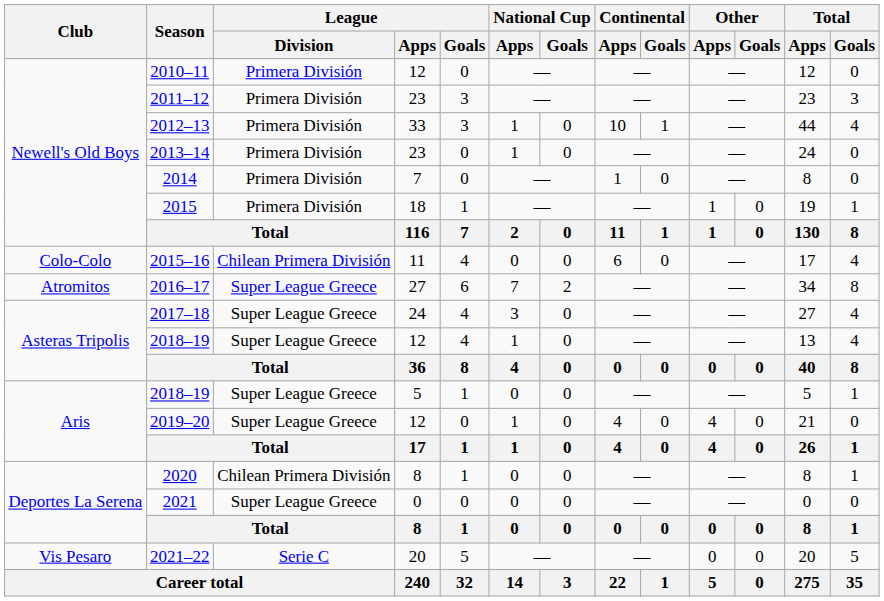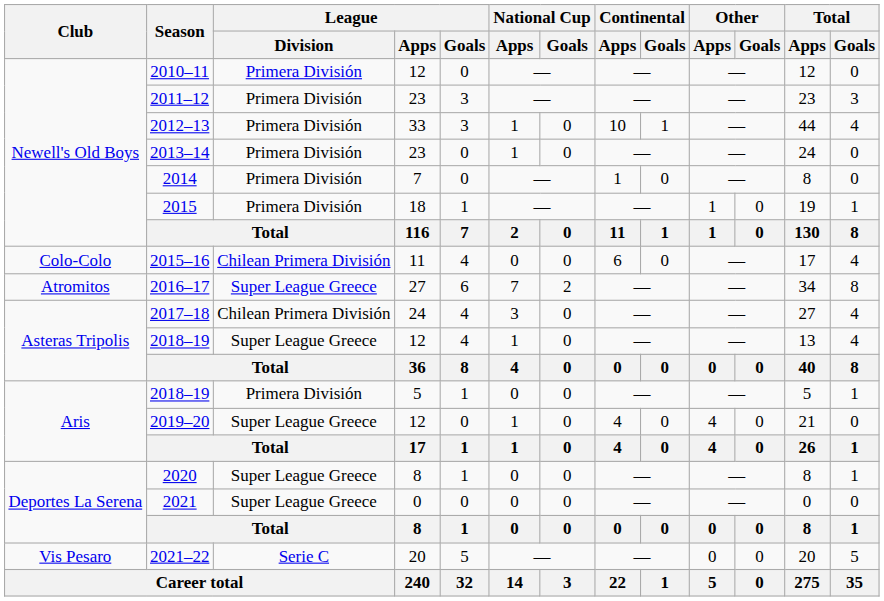 <table class="wikitable" style="text-align:center">
 <tr>
 <th rowspan="2">Club</th>
 <th rowspan="2">Season</th>
 <th colspan="3">League</th>
 <th colspan="2">National Cup</th>
 <th colspan="2">Continental</th>
 <th colspan="2">Other</th>
 <th colspan="2">Total</th>
 </tr>
 <tr>
 <th>Division</th>
 <th>Apps</th>
 <th>Goals</th>
 <th>Apps</th>
 <th>Goals</th>
 <th>Apps</th>
 <th>Goals</th>
 <th>Apps</th>
 <th>Goals</th>
 <th>Apps</th>
 <th>Goals</th>
 </tr>
 <tr>
 <td rowspan="7"><a href='#'>Newell's Old Boys</a></td>
 <td><a href='#'>2010–11</a></td>
 <td><a href='#'>Primera División</a></td>
 <td>12</td>
 <td>0</td>
 <td colspan="2">—</td>
 <td colspan="2">—</td>
 <td colspan="2">—</td>
 <td>12</td>
 <td>0</td>
 </tr>
 <tr>
 <td><a href='#'>2011–12</a></td>
 <td>Primera División</td>
 <td>23</td>
 <td>3</td>
 <td colspan="2">—</td>
 <td colspan="2">—</td>
 <td colspan="2">—</td>
 <td>23</td>
 <td>3</td>
 </tr>
 <tr>
 <td><a href='#'>2012–13</a></td>
 <td>Primera División</td>
 <td>33</td>
 <td>3</td>
 <td>1</td>
 <td>0</td>
 <td>10</td>
 <td>1</td>
 <td colspan="2">—</td>
 <td>44</td>
 <td>4</td>
 </tr>
 <tr>
 <td><a href='#'>2013–14</a></td>
 <td>Primera División</td>
 <td>23</td>
 <td>0</td>
 <td>1</td>
 <td>0</td>
 <td colspan="2">—</td>
 <td colspan="2">—</td>
 <td>24</td>
 <td>0</td>
 </tr>
 <tr>
 <td><a href='#'>2014</a></td>
 <td>Primera División</td>
 <td>7</td>
 <td>0</td>
 <td colspan="2">—</td>
 <td>1</td>
 <td>0</td>
 <td colspan="2">—</td>
 <td>8</td>
 <td>0</td>
 </tr>
 <tr>
 <td><a href='#'>2015</a></td>
 <td>Primera División</td>
 <td>18</td>
 <td>1</td>
 <td colspan="2">—</td>
 <td colspan="2">—</td>
 <td>1</td>
 <td>0</td>
 <td>19</td>
 <td>1</td>
 </tr>
 <tr>
 <th colspan="2">Total</th>
 <th>116</th>
 <th>7</th>
 <th>2</th>
 <th>0</th>
 <th>11</th>
 <th>1</th>
 <th>1</th>
 <th>0</th>
 <th>130</th>
 <th>8</th>
 </tr>
 <tr>
 <td><a href='#'>Colo-Colo</a></td>
 <td><a href='#'>2015–16</a></td>
 <td><a href='#'>Chilean Primera División</a></td>
 <td>11</td>
 <td>4</td>
 <td>0</td>
 <td>0</td>
 <td>6</td>
 <td>0</td>
 <td colspan="2">—</td>
 <td>17</td>
 <td>4</td>
 </tr>
 <tr>
 <td><a href='#'>Atromitos</a></td>
 <td><a href='#'>2016–17</a></td>
 <td><a href='#'>Super League Greece</a></td>
 <td>27</td>
 <td>6</td>
 <td>7</td>
 <td>2</td>
 <td colspan="2">—</td>
 <td colspan="2">—</td>
 <td>34</td>
 <td>8</td>
 </tr>
 <tr>
 <td rowspan="3"><a href='#'>Asteras Tripolis</a></td>
 <td><a href='#'>2017–18</a></td>
-<td>Super League Greece</td>
+<td>Chilean Primera División</td>
 <td>24</td>
 <td>4</td>
 <td>3</td>
 <td>0</td>
 <td colspan="2">—</td>
 <td colspan="2">—</td>
 <td>27</td>
 <td>4</td>
 </tr>
 <tr>
 <td><a href='#'>2018–19</a></td>
 <td>Super League Greece</td>
 <td>12</td>
 <td>4</td>
 <td>1</td>
 <td>0</td>
 <td colspan="2">—</td>
 <td colspan="2">—</td>
 <td>13</td>
 <td>4</td>
 </tr>
 <tr>
 <th colspan="2">Total</th>
 <th>36</th>
 <th>8</th>
 <th>4</th>
 <th>0</th>
 <th>0</th>
 <th>0</th>
 <th>0</th>
 <th>0</th>
 <th>40</th>
 <th>8</th>
 </tr>
 <tr>
 <td rowspan="3"><a href='#'>Aris</a></td>
 <td><a href='#'>2018–19</a></td>
-<td>Super League Greece</td>
+<td>Primera División</td>
 <td>5</td>
 <td>1</td>
 <td>0</td>
 <td>0</td>
 <td colspan="2">—</td>
 <td colspan="2">—</td>
 <td>5</td>
 <td>1</td>
 </tr>
 <tr>
 <td><a href='#'>2019–20</a></td>
 <td>Super League Greece</td>
 <td>12</td>
 <td>0</td>
 <td>1</td>
 <td>0</td>
 <td>4</td>
 <td>0</td>
 <td>4</td>
 <td>0</td>
 <td>21</td>
 <td>0</td>
 </tr>
 <tr>
 <th colspan="2">Total</th>
 <th>17</th>
 <th>1</th>
 <th>1</th>
 <th>0</th>
 <th>4</th>
 <th>0</th>
 <th>4</th>
 <th>0</th>
 <th>26</th>
 <th>1</th>
 </tr>
 <tr>
 <td rowspan="3"><a href='#'>Deportes La Serena</a></td>
 <td><a href='#'>2020</a></td>
-<td>Chilean Primera División</td>
+<td>Super League Greece</td>
 <td>8</td>
 <td>1</td>
 <td>0</td>
 <td>0</td>
 <td colspan="2">—</td>
 <td colspan="2">—</td>
 <td>8</td>
 <td>1</td>
 </tr>
 <tr>
 <td><a href='#'>2021</a></td>
 <td>Super League Greece</td>
 <td>0</td>
 <td>0</td>
 <td>0</td>
 <td>0</td>
 <td colspan="2">—</td>
 <td colspan="2">—</td>
 <td>0</td>
 <td>0</td>
 </tr>
 <tr>
 <th colspan="2">Total</th>
 <th>8</th>
 <th>1</th>
 <th>0</th>
 <th>0</th>
 <th>0</th>
 <th>0</th>
 <th>0</th>
 <th>0</th>
 <th>8</th>
 <th>1</th>
 </tr>
 <tr>
 <td><a href='#'>Vis Pesaro</a></td>
 <td><a href='#'>2021–22</a></td>
 <td><a href='#'>Serie C</a></td>
 <td>20</td>
 <td>5</td>
 <td colspan="2">—</td>
 <td colspan="2">—</td>
 <td>0</td>
 <td>0</td>
 <td>20</td>
 <td>5</td>
 </tr>
 <tr>
 <th colspan="3">Career total</th>
 <th>240</th>
 <th>32</th>
 <th>14</th>
 <th>3</th>
 <th>22</th>
 <th>1</th>
 <th>5</th>
 <th>0</th>
 <th>275</th>
 <th>35</th>
 </tr>
 </table>
